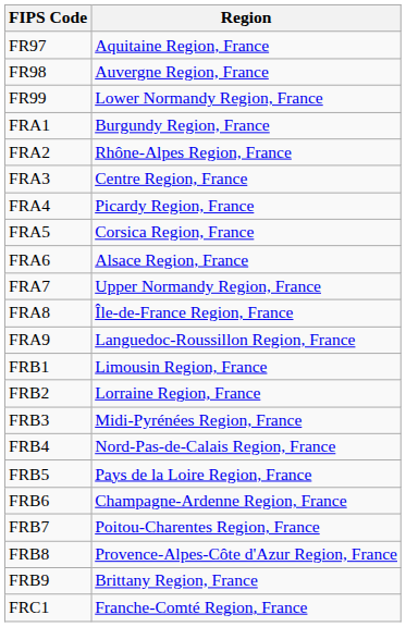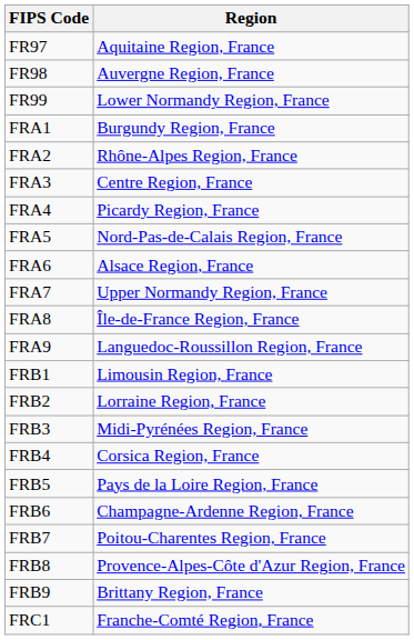 <table class="wikitable">
 <tr>
 <th>FIPS Code</th>
 <th>Region</th>
 </tr>
 <tr>
 <td>FR97</td>
 <td><a href='#'>Aquitaine Region, France</a></td>
 </tr>
 <tr>
 <td>FR98</td>
 <td><a href='#'>Auvergne Region, France</a></td>
 </tr>
 <tr>
 <td>FR99</td>
 <td><a href='#'>Lower Normandy Region, France</a></td>
 </tr>
 <tr>
 <td>FRA1</td>
 <td><a href='#'>Burgundy Region, France</a></td>
 </tr>
 <tr>
 <td>FRA2</td>
 <td><a href='#'>Rhône-Alpes Region, France</a></td>
 </tr>
 <tr>
 <td>FRA3</td>
 <td><a href='#'>Centre Region, France</a></td>
 </tr>
 <tr>
 <td>FRA4</td>
 <td><a href='#'>Picardy Region, France</a></td>
 </tr>
 <tr>
 <td>FRA5</td>
-<td><a href='#'>Corsica Region, France</a></td>
+<td><a href='#'>Nord-Pas-de-Calais Region, France</a></td>
 </tr>
 <tr>
 <td>FRA6</td>
 <td><a href='#'>Alsace Region, France</a></td>
 </tr>
 <tr>
 <td>FRA7</td>
 <td><a href='#'>Upper Normandy Region, France</a></td>
 </tr>
 <tr>
 <td>FRA8</td>
 <td><a href='#'>Île-de-France Region, France</a></td>
 </tr>
 <tr>
 <td>FRA9</td>
 <td><a href='#'>Languedoc-Roussillon Region, France</a></td>
 </tr>
 <tr>
 <td>FRB1</td>
 <td><a href='#'>Limousin Region, France</a></td>
 </tr>
 <tr>
 <td>FRB2</td>
 <td><a href='#'>Lorraine Region, France</a></td>
 </tr>
 <tr>
 <td>FRB3</td>
 <td><a href='#'>Midi-Pyrénées Region, France</a></td>
 </tr>
 <tr>
 <td>FRB4</td>
-<td><a href='#'>Nord-Pas-de-Calais Region, France</a></td>
+<td><a href='#'>Corsica Region, France</a></td>
 </tr>
 <tr>
 <td>FRB5</td>
 <td><a href='#'>Pays de la Loire Region, France</a></td>
 </tr>
 <tr>
 <td>FRB6</td>
 <td><a href='#'>Champagne-Ardenne Region, France</a></td>
 </tr>
 <tr>
 <td>FRB7</td>
 <td><a href='#'>Poitou-Charentes Region, France</a></td>
 </tr>
 <tr>
 <td>FRB8</td>
 <td><a href='#'>Provence-Alpes-Côte d'Azur Region, France</a></td>
 </tr>
 <tr>
 <td>FRB9</td>
 <td><a href='#'>Brittany Region, France</a></td>
 </tr>
 <tr>
 <td>FRC1</td>
 <td><a href='#'>Franche-Comté Region, France</a></td>
 </tr>
 </table>
